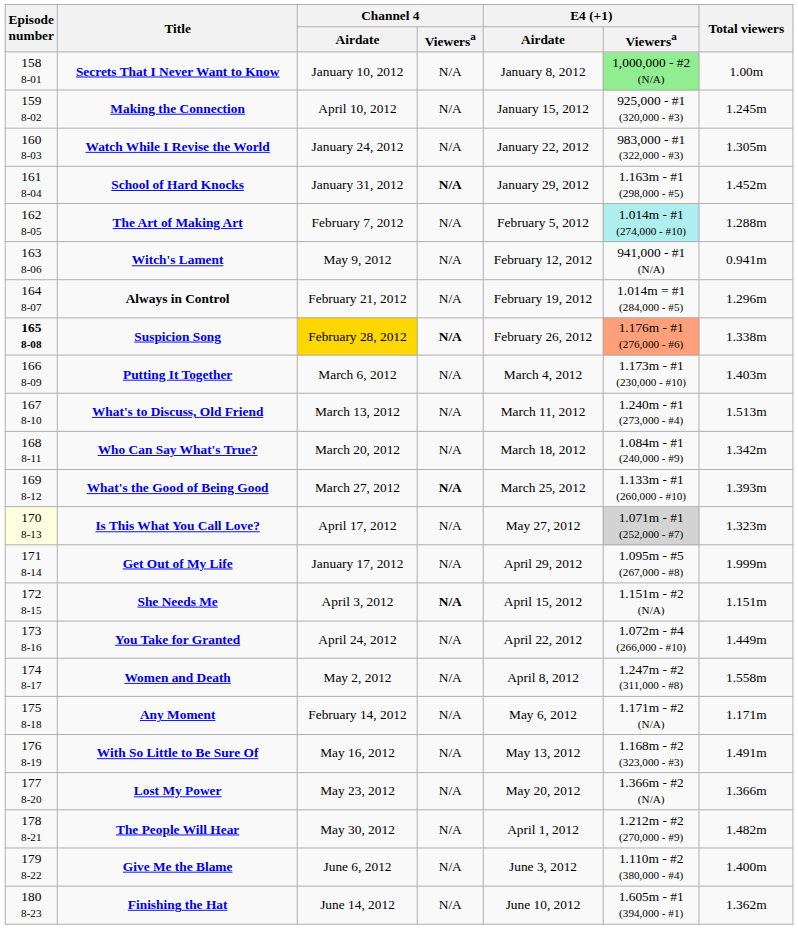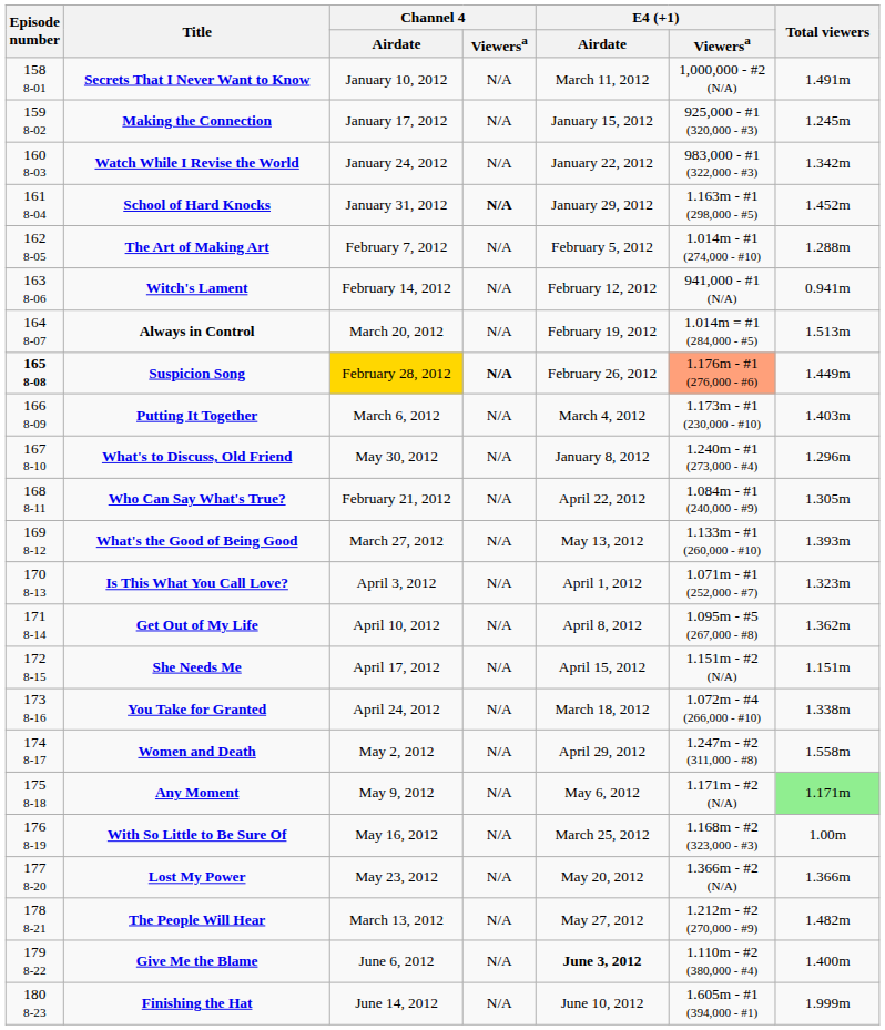 <table class="wikitable" style="font-size:90%; text-align:center; width: 96%; margin-left: auto; margin-right: auto;">
 <tr>
 <th width="50px" rowspan="2">Episode number</th>
 <th rowspan="2">Title</th>
 <th colspan="2">Channel 4</th>
 <th colspan="2">E4 (+1)</th>
 <th rowspan="2">Total viewers</th>
 </tr>
 <tr>
 <th>Airdate</th>
 <th>Viewers<sup>a</sup></th>
 <th>Airdate</th>
 <th>Viewers<sup>a</sup></th>
 </tr>
 <tr>
 <td>158<br><small>8-01</small></td>
 <td><strong><a href='#'>Secrets That I Never Want to Know</a></strong></td>
 <td>January 10, 2012</td>
 <td>N/A</td>
-<td>January 8, 2012</td>
-<td style="background: lightgreen;">1,000,000 - #2<br><small>(N/A)</small></td>
-<td>1.00m</td>
+<td>March 11, 2012</td>
+<td>1,000,000 - #2<br><small>(N/A)</small></td>
+<td>1.491m</td>
 </tr>
 <tr>
 <td>159<br><small>8-02</small></td>
 <td><strong><a href='#'>Making the Connection</a></strong></td>
-<td>April 10, 2012</td>
+<td>January 17, 2012</td>
 <td>N/A</td>
 <td>January 15, 2012</td>
 <td>925,000 - #1<br><small>(320,000 - #3)</small></td>
 <td>1.245m</td>
 </tr>
 <tr>
 <td>160<br><small>8-03</small></td>
 <td><strong><a href='#'>Watch While I Revise the World</a></strong></td>
 <td>January 24, 2012</td>
 <td>N/A</td>
 <td>January 22, 2012</td>
 <td>983,000 - #1<br><small>(322,000 - #3)</small></td>
-<td>1.305m</td>
+<td>1.342m</td>
 </tr>
 <tr>
 <td>161<br><small>8-04</small></td>
 <td><strong><a href='#'>School of Hard Knocks</a></strong></td>
 <td>January 31, 2012</td>
 <td><strong>N/A</strong></td>
 <td>January 29, 2012</td>
 <td>1.163m - #1<br><small>(298,000 - #5)</small></td>
 <td>1.452m</td>
 </tr>
 <tr>
 <td>162<br><small>8-05</small></td>
 <td><strong><a href='#'>The Art of Making Art</a></strong></td>
 <td>February 7, 2012</td>
 <td>N/A</td>
 <td>February 5, 2012</td>
-<td style="background: paleturquoise;">1.014m - #1<br><small>(274,000 - #10)</small></td>
+<td>1.014m - #1<br><small>(274,000 - #10)</small></td>
 <td>1.288m</td>
 </tr>
 <tr>
 <td>163<br><small>8-06</small></td>
 <td><strong><a href='#'>Witch's Lament</a></strong></td>
-<td>May 9, 2012</td>
+<td>February 14, 2012</td>
 <td>N/A</td>
 <td>February 12, 2012</td>
 <td>941,000 - #1<br><small>(N/A)</small></td>
 <td>0.941m</td>
 </tr>
 <tr>
 <td>164<br><small>8-07</small></td>
 <td><strong>Always in Control</strong></td>
-<td>February 21, 2012</td>
+<td>March 20, 2012</td>
 <td>N/A</td>
 <td>February 19, 2012</td>
 <td>1.014m = #1<br><small>(284,000 - #5)</small></td>
-<td>1.296m</td>
+<td>1.513m</td>
 </tr>
 <tr>
 <td><strong>165<br><small>8-08</small></strong></td>
 <td><strong><a href='#'>Suspicion Song</a></strong></td>
 <td style="background: gold;">February 28, 2012</td>
 <td><strong>N/A</strong></td>
 <td>February 26, 2012</td>
 <td style="background: lightsalmon;">1.176m - #1<br><small>(276,000 - #6)</small></td>
-<td>1.338m</td>
+<td>1.449m</td>
 </tr>
 <tr>
 <td>166<br><small>8-09</small></td>
 <td><strong><a href='#'>Putting It Together</a></strong></td>
 <td>March 6, 2012</td>
 <td>N/A</td>
 <td>March 4, 2012</td>
 <td>1.173m - #1<br><small>(230,000 - #10)</small></td>
 <td>1.403m</td>
 </tr>
 <tr>
 <td>167<br><small>8-10</small></td>
 <td><strong><a href='#'>What's to Discuss, Old Friend</a></strong></td>
-<td>March 13, 2012</td>
+<td>May 30, 2012</td>
 <td>N/A</td>
-<td>March 11, 2012</td>
+<td>January 8, 2012</td>
 <td>1.240m - #1<br><small>(273,000 - #4)</small></td>
-<td>1.513m</td>
+<td>1.296m</td>
 </tr>
 <tr>
 <td>168<br><small>8-11</small></td>
 <td><strong><a href='#'>Who Can Say What's True?</a></strong></td>
-<td>March 20, 2012</td>
+<td>February 21, 2012</td>
 <td>N/A</td>
-<td>March 18, 2012</td>
+<td>April 22, 2012</td>
 <td>1.084m - #1<br><small>(240,000 - #9)</small></td>
-<td>1.342m</td>
+<td>1.305m</td>
 </tr>
 <tr>
 <td>169<br><small>8-12</small></td>
 <td><strong><a href='#'>What's the Good of Being Good</a></strong></td>
 <td>March 27, 2012</td>
-<td><strong>N/A</strong></td>
-<td>March 25, 2012</td>
+<td>N/A</td>
+<td>May 13, 2012</td>
 <td>1.133m - #1<br><small>(260,000 - #10)</small></td>
 <td>1.393m</td>
 </tr>
 <tr>
-<td style="background: lightyellow;">170<br><small>8-13</small></td>
+<td>170<br><small>8-13</small></td>
 <td><strong><a href='#'>Is This What You Call Love?</a></strong></td>
-<td>April 17, 2012</td>
+<td>April 3, 2012</td>
 <td>N/A</td>
-<td>May 27, 2012</td>
-<td style="background: lightgrey;">1.071m - #1<br><small>(252,000 - #7)</small></td>
+<td>April 1, 2012</td>
+<td>1.071m - #1<br><small>(252,000 - #7)</small></td>
 <td>1.323m</td>
 </tr>
 <tr>
 <td>171<br><small>8-14</small></td>
 <td><strong><a href='#'>Get Out of My Life</a></strong></td>
-<td>January 17, 2012</td>
+<td>April 10, 2012</td>
 <td>N/A</td>
-<td>April 29, 2012</td>
+<td>April 8, 2012</td>
 <td>1.095m - #5<br><small>(267,000 - #8)</small></td>
-<td>1.999m</td>
+<td>1.362m</td>
 </tr>
 <tr>
 <td>172<br><small>8-15</small></td>
 <td><strong><a href='#'>She Needs Me</a></strong></td>
-<td>April 3, 2012</td>
-<td><strong>N/A</strong></td>
+<td>April 17, 2012</td>
+<td>N/A</td>
 <td>April 15, 2012</td>
 <td>1.151m - #2<br><small>(N/A)</small></td>
 <td>1.151m</td>
 </tr>
 <tr>
 <td>173<br><small>8-16</small></td>
 <td><strong><a href='#'>You Take for Granted</a></strong></td>
 <td>April 24, 2012</td>
 <td>N/A</td>
-<td>April 22, 2012</td>
+<td>March 18, 2012</td>
 <td>1.072m - #4<br><small>(266,000 - #10)</small></td>
-<td>1.449m</td>
+<td>1.338m</td>
 </tr>
 <tr>
 <td>174<br><small>8-17</small></td>
 <td><strong><a href='#'>Women and Death</a></strong></td>
 <td>May 2, 2012</td>
 <td>N/A</td>
-<td>April 8, 2012</td>
+<td>April 29, 2012</td>
 <td>1.247m - #2<br><small>(311,000 - #8)</small></td>
 <td>1.558m</td>
 </tr>
 <tr>
 <td>175<br><small>8-18</small></td>
 <td><strong><a href='#'>Any Moment</a></strong></td>
-<td>February 14, 2012</td>
+<td>May 9, 2012</td>
 <td>N/A</td>
 <td>May 6, 2012</td>
 <td>1.171m - #2<br><small>(N/A)</small></td>
-<td>1.171m</td>
+<td style="background: lightgreen;">1.171m</td>
 </tr>
 <tr>
 <td>176<br><small>8-19</small></td>
 <td><strong><a href='#'>With So Little to Be Sure Of</a></strong></td>
 <td>May 16, 2012</td>
 <td>N/A</td>
-<td>May 13, 2012</td>
+<td>March 25, 2012</td>
 <td>1.168m - #2<br><small>(323,000 - #3)</small></td>
-<td>1.491m</td>
+<td>1.00m</td>
 </tr>
 <tr>
 <td>177<br><small>8-20</small></td>
 <td><strong><a href='#'>Lost My Power</a></strong></td>
 <td>May 23, 2012</td>
 <td>N/A</td>
 <td>May 20, 2012</td>
 <td>1.366m - #2<br><small>(N/A)</small></td>
 <td>1.366m</td>
 </tr>
 <tr>
 <td>178<br><small>8-21</small></td>
 <td><strong><a href='#'>The People Will Hear</a></strong></td>
-<td>May 30, 2012</td>
+<td>March 13, 2012</td>
 <td>N/A</td>
-<td>April 1, 2012</td>
+<td>May 27, 2012</td>
 <td>1.212m - #2<br><small>(270,000 - #9)</small></td>
 <td>1.482m</td>
 </tr>
 <tr>
 <td>179<br><small>8-22</small></td>
 <td><strong><a href='#'>Give Me the Blame</a></strong></td>
 <td>June 6, 2012</td>
 <td>N/A</td>
-<td>June 3, 2012</td>
+<td><strong>June 3, 2012</strong></td>
 <td>1.110m - #2<br><small>(380,000 - #4)</small></td>
 <td>1.400m</td>
 </tr>
 <tr>
 <td>180<br><small>8-23</small></td>
 <td><strong><a href='#'>Finishing the Hat</a></strong></td>
 <td>June 14, 2012</td>
 <td>N/A</td>
 <td>June 10, 2012</td>
 <td>1.605m - #1<br><small>(394,000 - #1)</small></td>
-<td>1.362m</td>
+<td>1.999m</td>
 </tr>
 </table>
